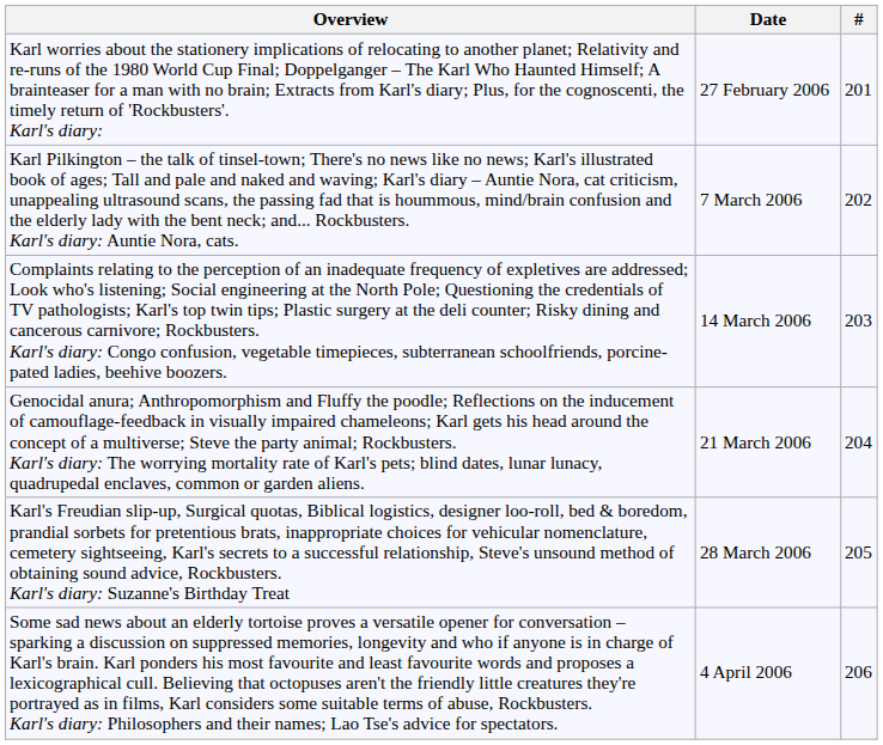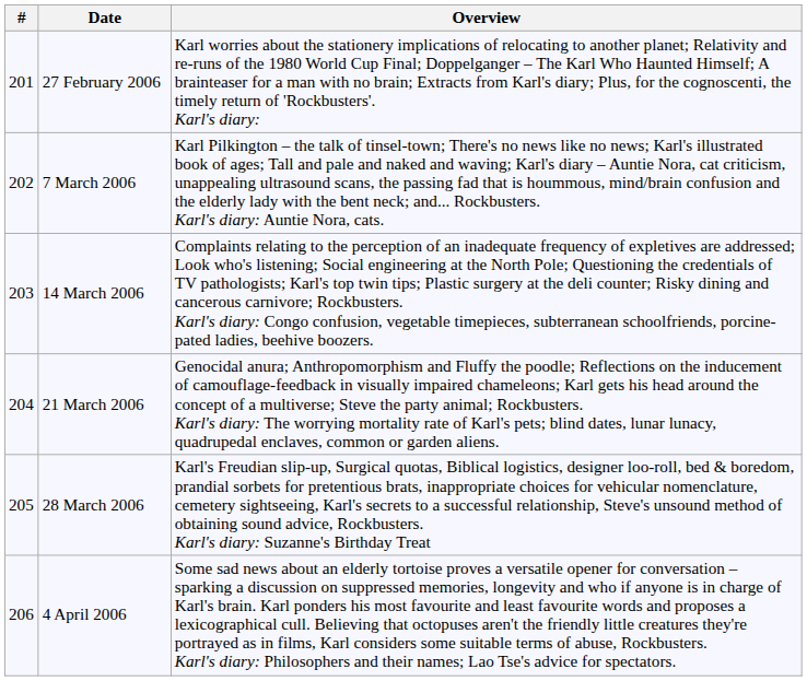 <table class="wikitable" style="border:1px; background-color:#f7f8ff" align=center cellpadding="7">
 <tr align="center" bgcolor="#e6e9ff">
+<th width="25">#</th>
+<th width="120">Date</th>
 <th width="600">Overview</th>
-<th width="120">Date</th>
-<th width="25">#</th>
 </tr>
 <tr>
+<td>201</td>
+<td>27 February 2006</td>
 <td>Karl worries about the stationery implications of relocating to another planet; Relativity and re-runs of the 1980 World Cup Final; Doppelganger – The Karl Who Haunted Himself; A brainteaser for a man with no brain; Extracts from Karl's diary; Plus, for the cognoscenti, the timely return of 'Rockbusters'.<br><em>Karl's diary:</em></td>
-<td>27 February 2006</td>
-<td>201</td>
 </tr>
 <tr>
+<td>202</td>
+<td>7 March 2006</td>
 <td>Karl Pilkington – the talk of tinsel-town; There's no news like no news; Karl's illustrated book of ages; Tall and pale and naked and waving; Karl's diary – Auntie Nora, cat criticism, unappealing ultrasound scans, the passing fad that is hoummous, mind/brain confusion and the elderly lady with the bent neck; and... Rockbusters.<br><em>Karl's diary:</em> Auntie Nora, cats.</td>
-<td>7 March 2006</td>
-<td>202</td>
 </tr>
 <tr>
+<td>203</td>
+<td>14 March 2006</td>
 <td>Complaints relating to the perception of an inadequate frequency of expletives are addressed; Look who's listening; Social engineering at the North Pole; Questioning the credentials of TV pathologists; Karl's top twin tips; Plastic surgery at the deli counter; Risky dining and cancerous carnivore; Rockbusters.<br><em>Karl's diary:</em> Congo confusion, vegetable timepieces, subterranean schoolfriends, porcine-pated ladies, beehive boozers.</td>
-<td>14 March 2006</td>
-<td>203</td>
 </tr>
 <tr>
+<td>204</td>
+<td>21 March 2006</td>
 <td>Genocidal anura; Anthropomorphism and Fluffy the poodle; Reflections on the inducement of camouflage-feedback in visually impaired chameleons; Karl gets his head around the concept of a multiverse; Steve the party animal; Rockbusters.<br><em>Karl's diary:</em> The worrying mortality rate of Karl's pets; blind dates, lunar lunacy, quadrupedal enclaves, common or garden aliens.</td>
-<td>21 March 2006</td>
-<td>204</td>
 </tr>
 <tr>
+<td>205</td>
+<td>28 March 2006</td>
 <td>Karl's Freudian slip-up, Surgical quotas, Biblical logistics, designer loo-roll, bed & boredom, prandial sorbets for pretentious brats, inappropriate choices for vehicular nomenclature, cemetery sightseeing, Karl's secrets to a successful relationship, Steve's unsound method of obtaining sound advice, Rockbusters.<br><em>Karl's diary: </em>Suzanne's Birthday Treat</td>
-<td>28 March 2006</td>
-<td>205</td>
 </tr>
 <tr>
+<td>206</td>
+<td>4 April 2006</td>
 <td>Some sad news about an elderly tortoise proves a versatile opener for conversation – sparking a discussion on suppressed memories, longevity and who if anyone is in charge of Karl's brain. Karl ponders his most favourite and least favourite words and proposes a lexicographical cull. Believing that octopuses aren't the friendly little creatures they're portrayed as in films, Karl considers some suitable terms of abuse, Rockbusters.<br><em>Karl's diary:</em> Philosophers and their names; Lao Tse's advice for spectators.</td>
-<td>4 April 2006</td>
-<td>206</td>
 </tr>
 </table>
